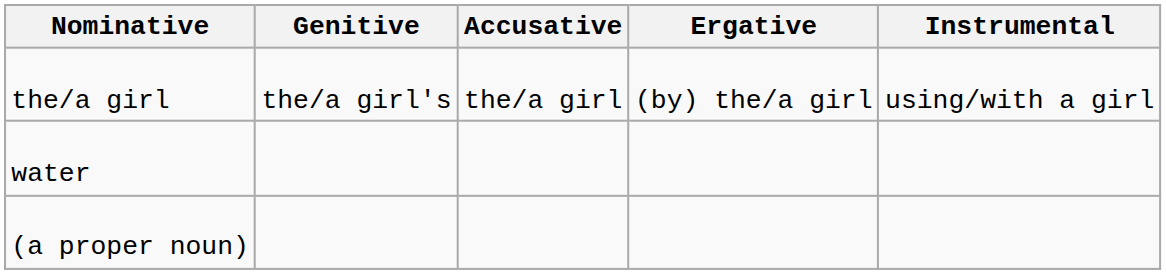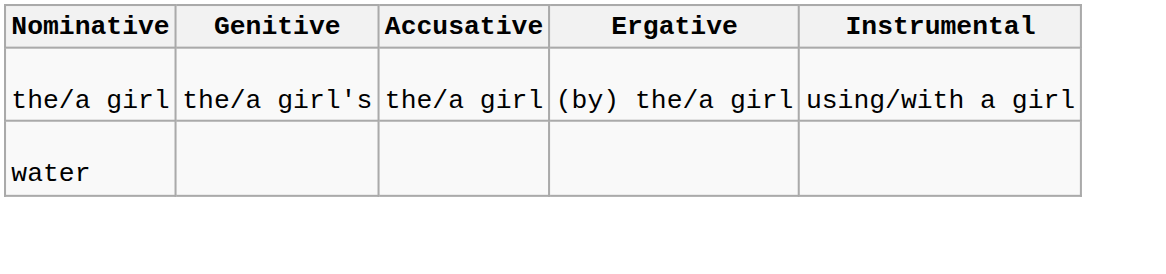 <table class="wikitable">
 <tr>
 <th>Nominative</th>
 <th>Genitive</th>
 <th>Accusative</th>
 <th>Ergative</th>
 <th>Instrumental</th>
 </tr>
 <tr>
 <td><br>the/a girl</td>
 <td><br>the/a girl's</td>
 <td><br>the/a girl</td>
 <td><br>(by) the/a girl</td>
 <td><br>using/with a girl</td>
 </tr>
 <tr>
 <td><br>water</td>
 <td></td>
 <td></td>
 <td></td>
 <td></td>
 </tr>
-<tr>
-<td><br>(a proper noun)</td>
-<td></td>
-<td></td>
-<td></td>
-<td></td>
-</tr>
 </table>
